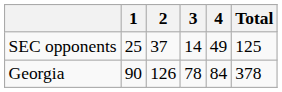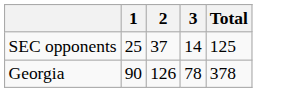 <table class="wikitable">
 <tr>
 <th></th>
 <th>1</th>
 <th>2</th>
 <th>3</th>
-<th>4</th>
 <th>Total</th>
 </tr>
 <tr>
 <td>SEC opponents</td>
 <td>25</td>
 <td>37</td>
 <td>14</td>
-<td>49</td>
 <td>125</td>
 </tr>
 <tr>
 <td>Georgia</td>
 <td>90</td>
 <td>126</td>
 <td>78</td>
-<td>84</td>
 <td>378</td>
 </tr>
 </table>
